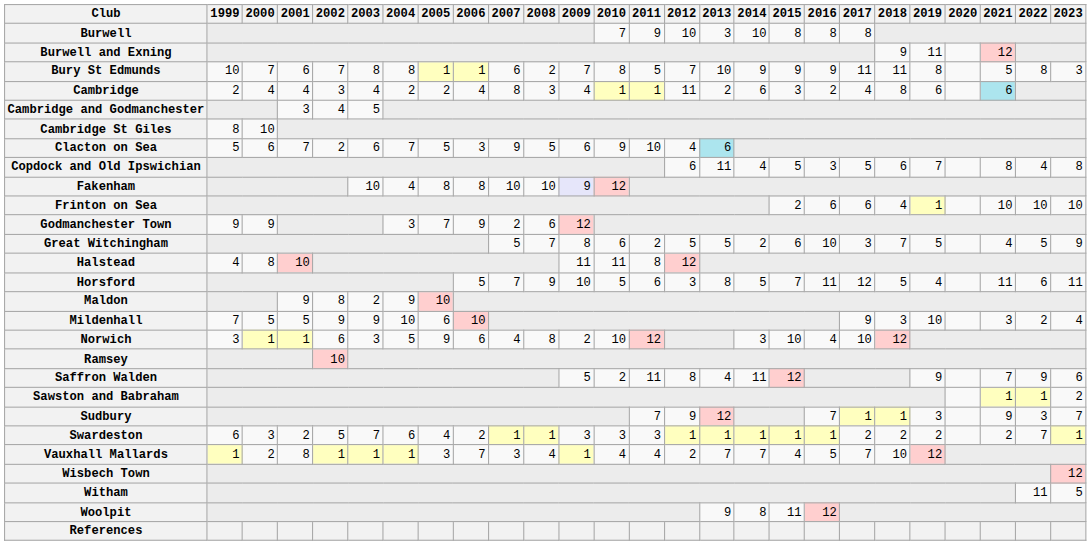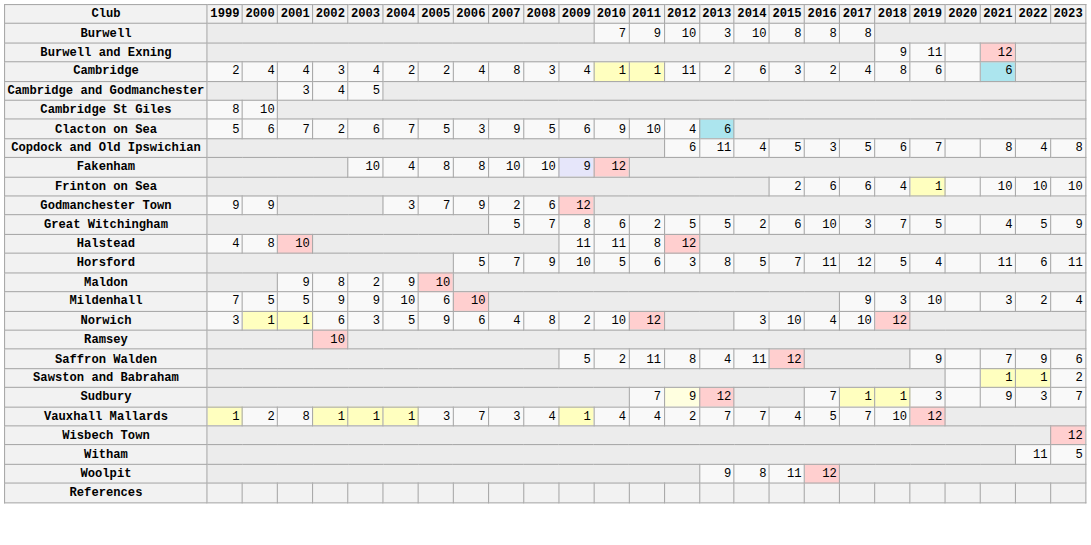 <table class="wikitable plainrowheaders" style="font-size:85%; text-align: right;">
 <tr>
 <th scope="col">Club</th>
 <th scope="col">1999</th>
 <th scope="col">2000</th>
 <th scope="col">2001</th>
 <th scope="col">2002</th>
 <th scope="col">2003</th>
 <th scope="col">2004</th>
 <th scope="col">2005</th>
 <th scope="col">2006</th>
 <th scope="col">2007</th>
 <th scope="col">2008</th>
 <th scope="col">2009</th>
 <th scope="col">2010</th>
 <th scope="col">2011</th>
 <th scope="col">2012</th>
 <th scope="col">2013</th>
 <th scope="col">2014</th>
 <th scope="col">2015</th>
 <th scope="col">2016</th>
 <th scope="col">2017</th>
 <th scope="col">2018</th>
 <th scope="col">2019</th>
 <th scope="col">2020</th>
 <th scope="col">2021</th>
 <th scope="col">2022</th>
 <th scope="col">2023</th>
 </tr>
 <tr>
 <th scope="row">Burwell </th>
 <td bgcolor="#ececec" colspan="11"></td>
 <td>7</td>
 <td>9</td>
 <td>10</td>
 <td>3</td>
 <td>10</td>
 <td>8</td>
 <td>8</td>
 <td>8</td>
 <td bgcolor="#ececec" colspan="6"></td>
 </tr>
 <tr>
 <th scope="row">Burwell and Exning </th>
 <td bgcolor="#ececec" colspan="19"></td>
 <td>9</td>
 <td>11</td>
 <td></td>
 <td bgcolor="#ffcfcf">12</td>
 <td bgcolor="#ececec" colspan="2"></td>
-</tr>
-<tr>
-<th scope="row">Bury St Edmunds</th>
-<td>10</td>
-<td>7</td>
-<td>6</td>
-<td>7</td>
-<td>8</td>
-<td>8</td>
-<td bgcolor="#ffffbf">1</td>
-<td bgcolor="#ffffbf">1</td>
-<td>6</td>
-<td>2</td>
-<td>7</td>
-<td>8</td>
-<td>5</td>
-<td>7</td>
-<td>10</td>
-<td>9</td>
-<td>9</td>
-<td>9</td>
-<td>11</td>
-<td>11</td>
-<td>8</td>
-<td></td>
-<td>5</td>
-<td>8</td>
-<td>3</td>
 </tr>
 <tr>
 <th scope="row">Cambridge </th>
 <td>2</td>
 <td>4</td>
 <td>4</td>
 <td>3</td>
 <td>4</td>
 <td>2</td>
 <td>2</td>
 <td>4</td>
 <td>8</td>
 <td>3</td>
 <td>4</td>
 <td bgcolor="#ffffbf">1</td>
 <td bgcolor="#ffffbf">1</td>
 <td>11</td>
 <td>2</td>
 <td>6</td>
 <td>3</td>
 <td>2</td>
 <td>4</td>
 <td>8</td>
 <td>6</td>
 <td></td>
 <td bgcolor="#ace5ee">6</td>
 <td bgcolor="#ececec" colspan="2"></td>
 </tr>
 <tr>
 <th scope="row">Cambridge and Godmanchester </th>
 <td bgcolor="#ececec" colspan="2"></td>
 <td>3</td>
 <td>4</td>
 <td>5</td>
 <td bgcolor="#ececec" colspan="20"></td>
 </tr>
 <tr>
 <th scope="row">Cambridge St Giles </th>
 <td>8</td>
 <td>10</td>
 <td bgcolor="#ececec" colspan="23"></td>
 </tr>
 <tr>
 <th scope="row">Clacton on Sea </th>
 <td>5</td>
 <td>6</td>
 <td>7</td>
 <td>2</td>
 <td>6</td>
 <td>7</td>
 <td>5</td>
 <td>3</td>
 <td>9</td>
 <td>5</td>
 <td>6</td>
 <td>9</td>
 <td>10</td>
 <td>4</td>
 <td bgcolor="#ace5ee">6</td>
 <td bgcolor="#ececec" colspan="10"></td>
 </tr>
 <tr>
 <th scope="row">Copdock and Old Ipswichian</th>
 <td bgcolor="#ececec" colspan="13"></td>
 <td>6</td>
 <td>11</td>
 <td>4</td>
 <td>5</td>
 <td>3</td>
 <td>5</td>
 <td>6</td>
 <td>7</td>
 <td></td>
 <td>8</td>
 <td>4</td>
 <td>8</td>
 </tr>
 <tr>
 <th scope="row">Fakenham</th>
 <td bgcolor="#ececec" colspan="4"></td>
 <td>10</td>
 <td>4</td>
 <td>8</td>
 <td>8</td>
 <td>10</td>
 <td>10</td>
 <td style="background: lavender;">9</td>
 <td bgcolor="#ffcfcf">12</td>
 <td bgcolor="#ececec" colspan="13"></td>
 </tr>
 <tr>
 <th scope="row">Frinton on Sea</th>
 <td bgcolor="#ececec" colspan="16"></td>
 <td>2</td>
 <td>6</td>
 <td>6</td>
 <td>4</td>
 <td bgcolor="#ffffbf">1</td>
 <td></td>
 <td>10</td>
 <td>10</td>
 <td>10</td>
 </tr>
 <tr>
 <th scope="row">Godmanchester Town </th>
 <td>9</td>
 <td>9</td>
 <td bgcolor="#ececec" colspan="3"></td>
 <td>3</td>
 <td>7</td>
 <td>9</td>
 <td>2</td>
 <td>6</td>
 <td bgcolor="#ffcfcf">12</td>
 <td bgcolor="#ececec" colspan="14"></td>
 </tr>
 <tr>
 <th scope="row">Great Witchingham</th>
 <td bgcolor="#ececec" colspan="8"></td>
 <td>5</td>
 <td>7</td>
 <td>8</td>
 <td>6</td>
 <td>2</td>
 <td>5</td>
 <td>5</td>
 <td>2</td>
 <td>6</td>
 <td>10</td>
 <td>3</td>
 <td>7</td>
 <td>5</td>
 <td></td>
 <td>4</td>
 <td>5</td>
 <td>9</td>
 </tr>
 <tr>
 <th scope="row">Halstead</th>
 <td>4</td>
 <td>8</td>
 <td bgcolor="#ffcfcf">10</td>
 <td bgcolor="#ececec" colspan="7"></td>
 <td>11</td>
 <td>11</td>
 <td>8</td>
 <td bgcolor="#ffcfcf">12</td>
 <td bgcolor="#ececec" colspan="11"></td>
 </tr>
 <tr>
 <th scope="row">Horsford</th>
 <td bgcolor="#ececec" colspan="7"></td>
 <td>5</td>
 <td>7</td>
 <td>9</td>
 <td>10</td>
 <td>5</td>
 <td>6</td>
 <td>3</td>
 <td>8</td>
 <td>5</td>
 <td>7</td>
 <td>11</td>
 <td>12</td>
 <td>5</td>
 <td>4</td>
 <td></td>
 <td>11</td>
 <td>6</td>
 <td>11</td>
 </tr>
 <tr>
 <th scope="row">Maldon</th>
 <td bgcolor="#ececec" colspan="2"></td>
 <td>9</td>
 <td>8</td>
 <td>2</td>
 <td>9</td>
 <td bgcolor="#ffcfcf">10</td>
 <td bgcolor="#ececec" colspan="18"></td>
 </tr>
 <tr>
 <th scope="row">Mildenhall</th>
 <td>7</td>
 <td>5</td>
 <td>5</td>
 <td>9</td>
 <td>9</td>
 <td>10</td>
 <td>6</td>
 <td bgcolor="#ffcfcf">10</td>
 <td bgcolor="#ececec" colspan="10"></td>
 <td>9</td>
 <td>3</td>
 <td>10</td>
 <td></td>
 <td>3</td>
 <td>2</td>
 <td>4</td>
 </tr>
 <tr>
 <th scope="row">Norwich</th>
 <td>3</td>
 <td bgcolor="#ffffbf">1</td>
 <td bgcolor="#ffffbf">1</td>
 <td>6</td>
 <td>3</td>
 <td>5</td>
 <td>9</td>
 <td>6</td>
 <td>4</td>
 <td>8</td>
 <td>2</td>
 <td>10</td>
 <td bgcolor="#ffcfcf">12</td>
 <td bgcolor="#ececec" colspan="2"></td>
 <td>3</td>
 <td>10</td>
 <td>4</td>
 <td>10</td>
 <td bgcolor="#ffcfcf">12</td>
 <td bgcolor="#ececec" colspan="5"></td>
 </tr>
 <tr>
 <th scope="row">Ramsey</th>
 <td bgcolor="#ececec" colspan="3"></td>
 <td bgcolor="#ffcfcf">10</td>
 <td bgcolor="#ececec" colspan="21"></td>
 </tr>
 <tr>
 <th scope="row">Saffron Walden</th>
 <td bgcolor="#ececec" colspan="10"></td>
 <td>5</td>
 <td>2</td>
 <td>11</td>
 <td>8</td>
 <td>4</td>
 <td>11</td>
 <td bgcolor="#ffcfcf">12</td>
 <td bgcolor="#ececec" colspan="3"></td>
 <td>9</td>
 <td></td>
 <td>7</td>
 <td>9</td>
 <td>6</td>
 </tr>
 <tr>
 <th scope="row">Sawston and Babraham</th>
 <td bgcolor="#ececec" colspan="21"></td>
 <td></td>
 <td bgcolor="#ffffbf">1</td>
 <td bgcolor="#ffffbf">1</td>
 <td>2</td>
 </tr>
 <tr>
 <th scope="row">Sudbury</th>
 <td bgcolor="#ececec" colspan="12"></td>
 <td>7</td>
-<td>9</td>
+<td style="background: lightyellow;">9</td>
 <td bgcolor="#ffcfcf">12</td>
 <td bgcolor="#ececec" colspan="2"></td>
 <td>7</td>
 <td bgcolor="#ffffbf">1</td>
 <td bgcolor="#ffffbf">1</td>
 <td>3</td>
 <td></td>
 <td>9</td>
 <td>3</td>
 <td>7</td>
-</tr>
-<tr>
-<th scope="row">Swardeston</th>
-<td>6</td>
-<td>3</td>
-<td>2</td>
-<td>5</td>
-<td>7</td>
-<td>6</td>
-<td>4</td>
-<td>2</td>
-<td bgcolor="#ffffbf">1</td>
-<td bgcolor="#ffffbf">1</td>
-<td>3</td>
-<td>3</td>
-<td>3</td>
-<td bgcolor="#ffffbf">1</td>
-<td bgcolor="#ffffbf">1</td>
-<td bgcolor="#ffffbf">1</td>
-<td bgcolor="#ffffbf">1</td>
-<td bgcolor="#ffffbf">1</td>
-<td>2</td>
-<td>2</td>
-<td>2</td>
-<td></td>
-<td>2</td>
-<td>7</td>
-<td bgcolor="#ffffbf">1</td>
 </tr>
 <tr>
 <th scope="row">Vauxhall Mallards</th>
 <td bgcolor="#ffffbf">1</td>
 <td>2</td>
 <td>8</td>
 <td bgcolor="#ffffbf">1</td>
 <td bgcolor="#ffffbf">1</td>
 <td bgcolor="#ffffbf">1</td>
 <td>3</td>
 <td>7</td>
 <td>3</td>
 <td>4</td>
 <td bgcolor="#ffffbf">1</td>
 <td>4</td>
 <td>4</td>
 <td>2</td>
 <td>7</td>
 <td>7</td>
 <td>4</td>
 <td>5</td>
 <td>7</td>
 <td>10</td>
 <td bgcolor="#ffcfcf">12</td>
 <td bgcolor="#ececec" colspan="4"></td>
 </tr>
 <tr>
 <th scope="row">Wisbech Town</th>
 <td bgcolor="#ececec" colspan="24"></td>
 <td bgcolor="#ffcfcf">12</td>
 </tr>
 <tr>
 <th scope="row">Witham</th>
 <td bgcolor="#ececec" colspan="23"></td>
 <td>11</td>
 <td>5</td>
 </tr>
 <tr>
 <th scope="row">Woolpit</th>
 <td colspan="14" bgcolor="#ececec"></td>
 <td>9</td>
 <td>8</td>
 <td>11</td>
 <td bgcolor="#ffcfcf">12</td>
 <td bgcolor="#ececec" colspan="7"></td>
 </tr>
 <tr style="text-align: center;">
 <th scope="row" style="font-weight: bold;">References</th>
 <th scope="col"></th>
 <th scope="col"></th>
 <th scope="col"></th>
 <th scope="col"></th>
 <th scope="col"></th>
 <th scope="col"></th>
 <th scope="col"></th>
 <th scope="col"></th>
 <th scope="col"></th>
 <th scope="col"></th>
 <th scope="col"></th>
 <th scope="col"></th>
 <th scope="col"></th>
 <th scope="col"></th>
 <th scope="col"></th>
 <th scope="col"></th>
 <th scope="col"></th>
 <th scope="col"></th>
 <th scope="col"></th>
 <th scope="col"></th>
 <th scope="col"></th>
 <th scope="col"></th>
 <th scope="col"></th>
 <th scope="col"></th>
 <th scope="col"></th>
 </tr>
 </table>
